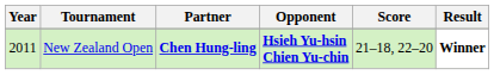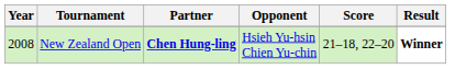 <table class="sortable wikitable" style="font-size: 90%;">
 <tr>
 <th>Year</th>
 <th>Tournament</th>
 <th>Partner</th>
 <th>Opponent</th>
 <th>Score</th>
 <th>Result</th>
 </tr>
 <tr>
 </tr>
 <tr style="background:#D4F1C5">
-<td align="center">2011</td>
+<td align="center">2008</td>
 <td align="left"><a href='#'>New Zealand Open</a></td>
 <td align="left"><strong> <a href='#'>Chen Hung-ling</a></strong></td>
-<td align="left"><strong> <a href='#'>Hsieh Yu-hsin</a><br> <a href='#'>Chien Yu-chin</a></strong></td>
+<td align="left"> <a href='#'>Hsieh Yu-hsin</a><br> <a href='#'>Chien Yu-chin</a></td>
 <td align="left">21–18, 22–20</td>
 <td style="text-align:left; background:white"> <strong>Winner</strong></td>
 </tr>
 </table>
